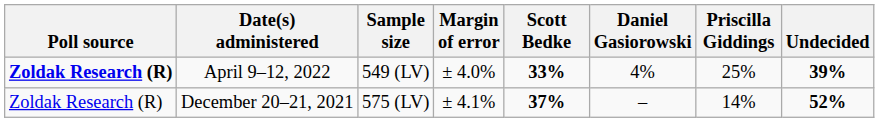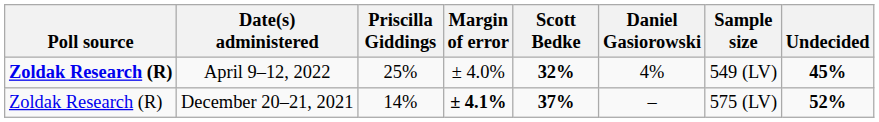 <table class="wikitable" style="font-size:90%;text-align:center;">
 <tr valign=bottom>
 <th>Poll source</th>
 <th>Date(s)<br>administered</th>
-<th>Sample<br>size</th>
+<th style="width:60px;">Priscilla<br>Giddings</th>
 <th>Margin<br>of error</th>
 <th style="width:60px;">Scott<br>Bedke</th>
 <th style="width:60px;">Daniel<br>Gasiorowski</th>
-<th style="width:60px;">Priscilla<br>Giddings</th>
+<th>Sample<br>size</th>
 <th>Undecided</th>
 </tr>
 <tr>
 <td style="text-align:left;"><strong><a href='#'>Zoldak Research</a> (R)</strong></td>
 <td>April 9–12, 2022</td>
+<td>25%</td>
+<td>± 4.0%</td>
+<td><strong>32%</strong></td>
+<td>4%</td>
 <td>549 (LV)</td>
-<td>± 4.0%</td>
-<td><strong>33%</strong></td>
-<td>4%</td>
-<td>25%</td>
-<td><strong>39%</strong></td>
+<td><strong>45%</strong></td>
 </tr>
 <tr>
 <td style="text-align:left;"><a href='#'>Zoldak Research</a> (R)</td>
 <td>December 20–21, 2021</td>
-<td>575 (LV)</td>
-<td>± 4.1%</td>
+<td>14%</td>
+<td><strong>± 4.1%</strong></td>
 <td><strong>37%</strong></td>
 <td>–</td>
-<td>14%</td>
+<td>575 (LV)</td>
 <td><strong>52%</strong></td>
 </tr>
 </table>
